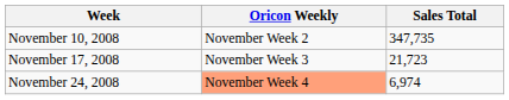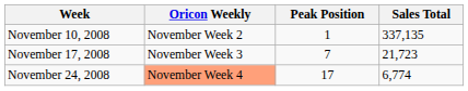 <table class="wikitable" width="575px">
 <tr>
 <th align="left">Week</th>
 <th align="left"><a href='#'>Oricon</a> Weekly</th>
+<th align="left">Peak Position</th>
 <th align="left">Sales Total</th>
 </tr>
 <tr>
 <td align="left">November 10, 2008</td>
 <td align="left">November Week 2</td>
-<td align="left">347,735</td>
+<td align="center">1</td>
+<td align="left">337,135</td>
 </tr>
 <tr>
 <td align="left">November 17, 2008</td>
 <td align="left">November Week 3</td>
+<td align="center">7</td>
 <td align="left">21,723</td>
 </tr>
 <tr>
 <td align="left">November 24, 2008</td>
 <td align="left" style="background: lightsalmon;">November Week 4</td>
-<td align="left">6,974</td>
+<td align="center">17</td>
+<td align="left">6,774</td>
 </tr>
 </table>
